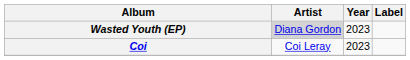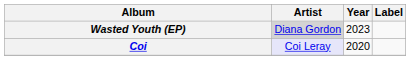 <table class="wikitable plainrowheaders" style="text-align:center;">
 <tr>
 <th scope="col" style="width:24.5em;">Album</th>
 <th scope="col">Artist</th>
 <th scope="col">Year</th>
 <th scope="col">Label</th>
 </tr>
 <tr>
 <th scope="row"><em>Wasted Youth (EP)</em></th>
 <td style="background: lightgrey;"><a href='#'>Diana Gordon</a></td>
 <td>2023</td>
 <td></td>
 </tr>
 <tr>
 <th scope="row"><em><a href='#'>Coi</a></em></th>
-<td><a href='#'>Coi Leray</a></td>
-<td>2023</td>
+<td style="background: lavender;"><a href='#'>Coi Leray</a></td>
+<td>2020</td>
 <td></td>
 </tr>
 <tr>
 </tr>
 </table>
